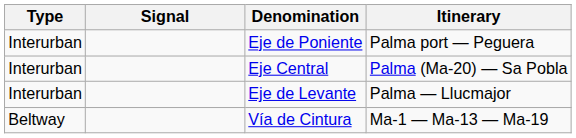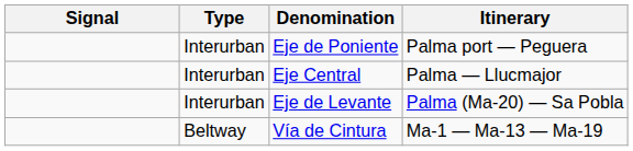 <table class="wikitable">
 <tr>
+<th width="150px">Signal</th>
 <th>Type</th>
-<th width="150px">Signal</th>
 <th>Denomination</th>
 <th>Itinerary</th>
 </tr>
 <tr>
+<td></td>
 <td>Interurban</td>
-<td></td>
 <td><a href='#'>Eje de Poniente</a></td>
 <td>Palma port — Peguera</td>
 </tr>
 <tr>
+<td></td>
 <td>Interurban</td>
+<td><a href='#'>Eje Central</a></td>
+<td>Palma — Llucmajor</td>
+</tr>
+<tr>
 <td></td>
-<td><a href='#'>Eje Central</a></td>
+<td>Interurban</td>
+<td><a href='#'>Eje de Levante</a></td>
 <td><a href='#'>Palma</a> (Ma-20) — Sa Pobla</td>
 </tr>
 <tr>
-<td>Interurban</td>
 <td></td>
-<td><a href='#'>Eje de Levante</a></td>
-<td>Palma — Llucmajor</td>
-</tr>
-<tr>
 <td>Beltway</td>
-<td></td>
 <td><a href='#'>Vía de Cintura</a></td>
 <td>Ma-1 — Ma-13 — Ma-19</td>
 </tr>
 </table>
